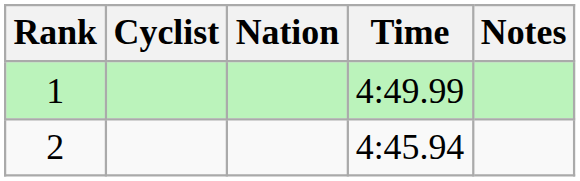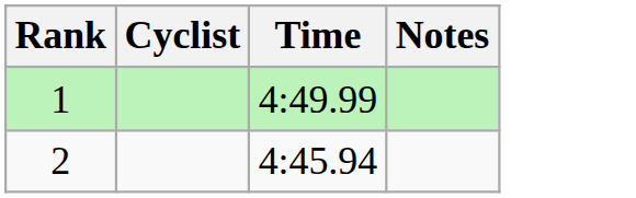 <table class="wikitable sortable" style=text-align:center>
 <tr>
 <th>Rank</th>
 <th>Cyclist</th>
-<th>Nation</th>
 <th>Time</th>
 <th>Notes</th>
 </tr>
 <tr bgcolor=bbf3bb>
 <td>1</td>
-<td align=left></td>
 <td align=left></td>
 <td>4:49.99</td>
 <td></td>
 </tr>
 <tr>
 <td>2</td>
 <td align=left></td>
-<td align=left></td>
 <td>4:45.94</td>
 <td></td>
 </tr>
 </table>
